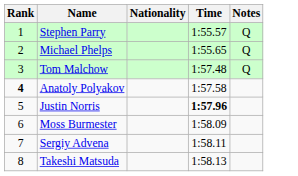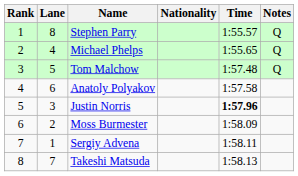 <table class="wikitable sortable" style="text-align:center">
 <tr>
 <th>Rank</th>
+<th>Lane</th>
 <th>Name</th>
 <th>Nationality</th>
 <th>Time</th>
 <th>Notes</th>
 </tr>
 <tr bgcolor=#ccffcc>
 <td>1</td>
+<td>8</td>
 <td align=left><a href='#'>Stephen Parry</a></td>
 <td align=left></td>
 <td>1:55.57</td>
 <td>Q</td>
 </tr>
 <tr bgcolor=#ccffcc>
 <td>2</td>
+<td>4</td>
 <td align=left><a href='#'>Michael Phelps</a></td>
 <td align=left></td>
 <td>1:55.65</td>
 <td>Q</td>
 </tr>
 <tr bgcolor=#ccffcc>
 <td>3</td>
+<td>5</td>
 <td align=left><a href='#'>Tom Malchow</a></td>
 <td align=left></td>
 <td>1:57.48</td>
 <td>Q</td>
 </tr>
 <tr>
-<td><strong>4</strong></td>
+<td>4</td>
+<td>6</td>
 <td align=left><a href='#'>Anatoly Polyakov</a></td>
 <td align=left></td>
 <td>1:57.58</td>
 <td></td>
 </tr>
 <tr>
 <td>5</td>
+<td>3</td>
 <td align=left><a href='#'>Justin Norris</a></td>
 <td align=left></td>
 <td><strong>1:57.96</strong></td>
 <td></td>
 </tr>
 <tr>
 <td>6</td>
+<td>2</td>
 <td align=left><a href='#'>Moss Burmester</a></td>
 <td align=left></td>
 <td>1:58.09</td>
 <td></td>
 </tr>
 <tr>
 <td>7</td>
+<td>1</td>
 <td align=left><a href='#'>Sergiy Advena</a></td>
 <td align=left></td>
 <td>1:58.11</td>
 <td></td>
 </tr>
 <tr>
 <td>8</td>
+<td>7</td>
 <td align=left><a href='#'>Takeshi Matsuda</a></td>
 <td align=left></td>
 <td>1:58.13</td>
 <td></td>
 </tr>
 </table>
